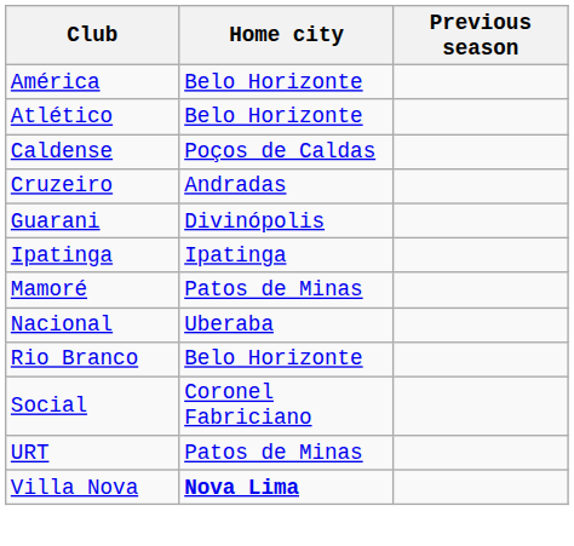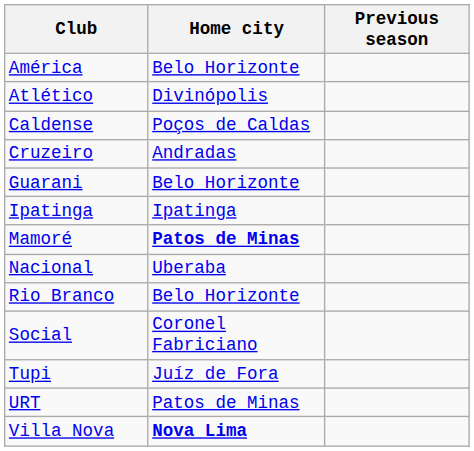 <table class="wikitable sortable">
 <tr>
 <th width=100>Club</th>
 <th width=125>Home city</th>
 <th width=100>Previous season</th>
 </tr>
 <tr>
 <td><a href='#'>América</a></td>
 <td><a href='#'>Belo Horizonte</a></td>
 <td></td>
 </tr>
 <tr>
 <td><a href='#'>Atlético</a></td>
-<td><a href='#'>Belo Horizonte</a></td>
+<td><a href='#'>Divinópolis</a></td>
 <td></td>
 </tr>
 <tr>
 <td><a href='#'>Caldense</a></td>
 <td><a href='#'>Poços de Caldas</a></td>
 <td></td>
 </tr>
 <tr>
 <td><a href='#'>Cruzeiro</a></td>
 <td><a href='#'>Andradas</a></td>
 <td></td>
 </tr>
 <tr>
 <td><a href='#'>Guarani</a></td>
-<td><a href='#'>Divinópolis</a></td>
+<td><a href='#'>Belo Horizonte</a></td>
 <td></td>
 </tr>
 <tr>
 <td><a href='#'>Ipatinga</a></td>
 <td><a href='#'>Ipatinga</a></td>
 <td></td>
 </tr>
 <tr>
 <td><a href='#'>Mamoré</a></td>
-<td><a href='#'>Patos de Minas</a></td>
+<td><strong><a href='#'>Patos de Minas</a></strong></td>
 <td></td>
 </tr>
 <tr>
 <td><a href='#'>Nacional</a></td>
 <td><a href='#'>Uberaba</a></td>
 <td></td>
 </tr>
 <tr>
 <td><a href='#'>Rio Branco</a></td>
 <td><a href='#'>Belo Horizonte</a></td>
 <td></td>
 </tr>
 <tr>
 <td><a href='#'>Social</a></td>
 <td><a href='#'>Coronel Fabriciano</a></td>
 <td></td>
 </tr>
 <tr>
+<td><a href='#'>Tupi</a></td>
+<td><a href='#'>Juíz de Fora</a></td>
+<td></td>
+</tr>
+<tr>
 <td><a href='#'>URT</a></td>
 <td><a href='#'>Patos de Minas</a></td>
 <td></td>
 </tr>
 <tr>
 <td><a href='#'>Villa Nova</a></td>
 <td><strong><a href='#'>Nova Lima</a></strong></td>
 <td></td>
 </tr>
 </table>
